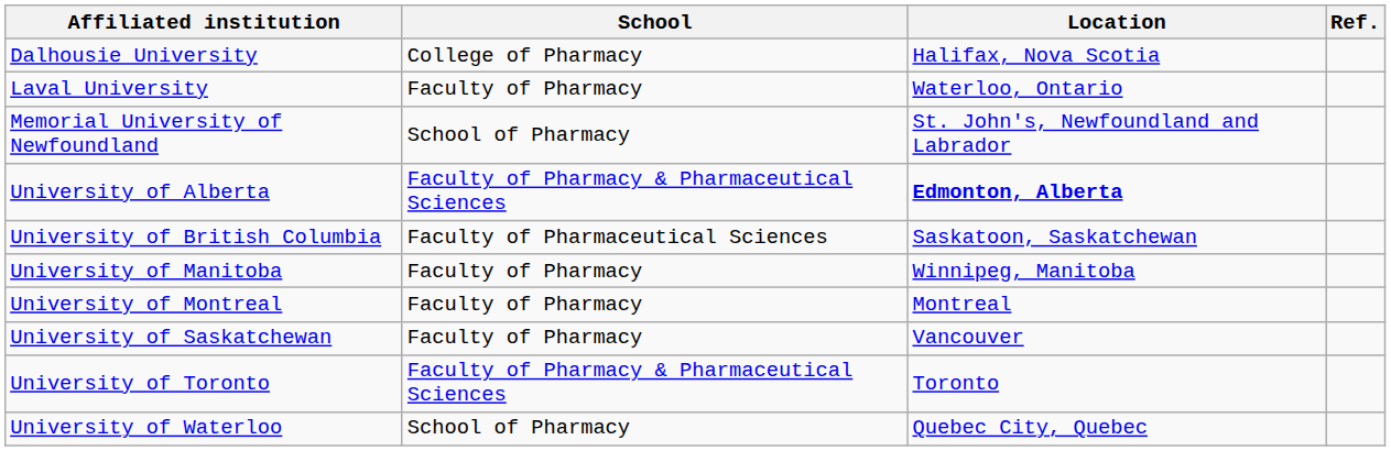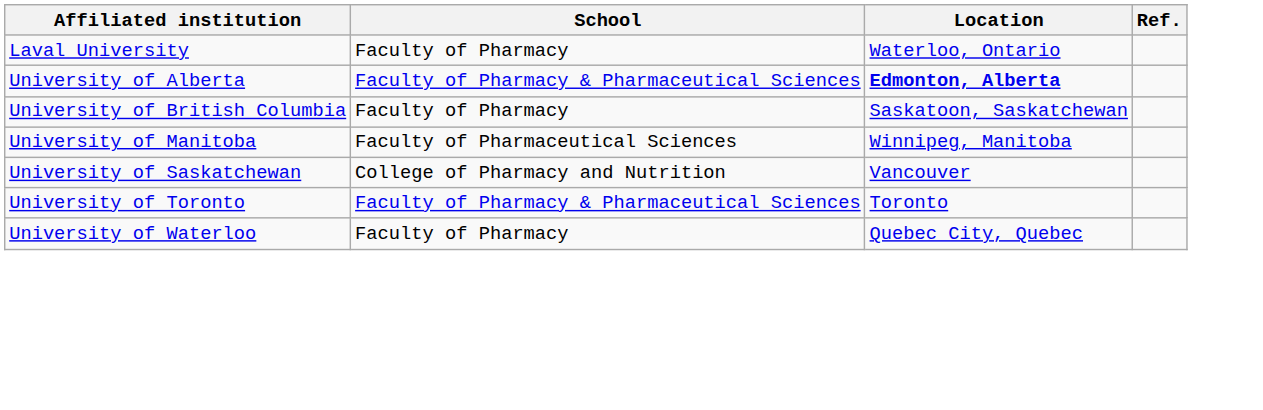 <table class="wikitable sortable">
 <tr>
 <th>Affiliated institution</th>
 <th>School</th>
 <th>Location</th>
 <th>Ref.</th>
 </tr>
 <tr>
-<td><a href='#'>Dalhousie University</a></td>
-<td>College of Pharmacy</td>
-<td><a href='#'>Halifax, Nova Scotia</a></td>
-<td></td>
-</tr>
-<tr>
 <td><a href='#'>Laval University</a></td>
 <td>Faculty of Pharmacy</td>
 <td><a href='#'>Waterloo, Ontario</a></td>
-<td></td>
-</tr>
-<tr>
-<td><a href='#'>Memorial University of Newfoundland</a></td>
-<td>School of Pharmacy</td>
-<td><a href='#'>St. John's, Newfoundland and Labrador</a></td>
 <td></td>
 </tr>
 <tr>
 <td><a href='#'>University of Alberta</a></td>
 <td><a href='#'>Faculty of Pharmacy & Pharmaceutical Sciences</a></td>
 <td><strong><a href='#'>Edmonton, Alberta</a></strong></td>
 <td></td>
 </tr>
 <tr>
 <td><a href='#'>University of British Columbia</a></td>
-<td>Faculty of Pharmaceutical Sciences</td>
+<td>Faculty of Pharmacy</td>
 <td><a href='#'>Saskatoon, Saskatchewan</a></td>
 <td></td>
 </tr>
 <tr>
 <td><a href='#'>University of Manitoba</a></td>
-<td>Faculty of Pharmacy</td>
+<td>Faculty of Pharmaceutical Sciences</td>
 <td><a href='#'>Winnipeg, Manitoba</a></td>
 <td></td>
 </tr>
 <tr>
-<td><a href='#'>University of Montreal</a></td>
-<td>Faculty of Pharmacy</td>
-<td><a href='#'>Montreal</a></td>
-<td></td>
-</tr>
-<tr>
 <td><a href='#'>University of Saskatchewan</a></td>
-<td>Faculty of Pharmacy</td>
+<td>College of Pharmacy and Nutrition</td>
 <td><a href='#'>Vancouver</a></td>
 <td></td>
 </tr>
 <tr>
 <td><a href='#'>University of Toronto</a></td>
 <td><a href='#'>Faculty of Pharmacy & Pharmaceutical Sciences</a></td>
 <td><a href='#'>Toronto</a></td>
 <td></td>
 </tr>
 <tr>
 <td><a href='#'>University of Waterloo</a></td>
-<td>School of Pharmacy</td>
+<td>Faculty of Pharmacy</td>
 <td><a href='#'>Quebec City, Quebec</a></td>
 <td></td>
 </tr>
 </table>
